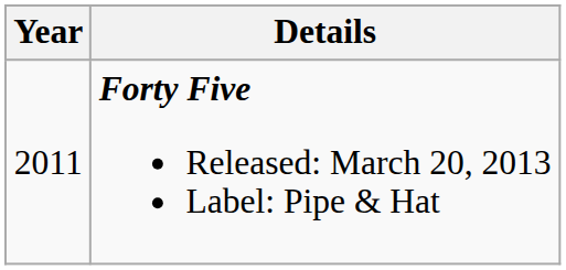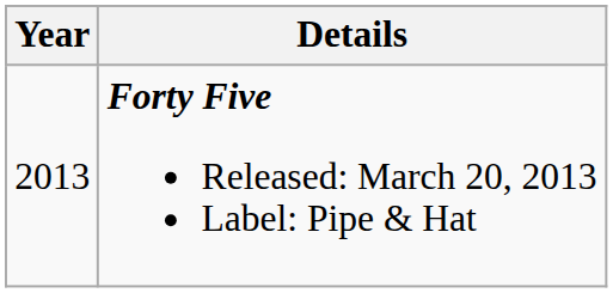 <table class="wikitable">
 <tr>
 <th>Year</th>
 <th>Details</th>
 </tr>
 <tr>
-<td style="text-align:center;">2011</td>
+<td style="text-align:center;">2013</td>
 <td><strong><em>Forty Five</em></strong><br><ul><li>Released: March 20, 2013</li><li>Label: Pipe & Hat</li></ul></td>
 </tr>
 </table>
